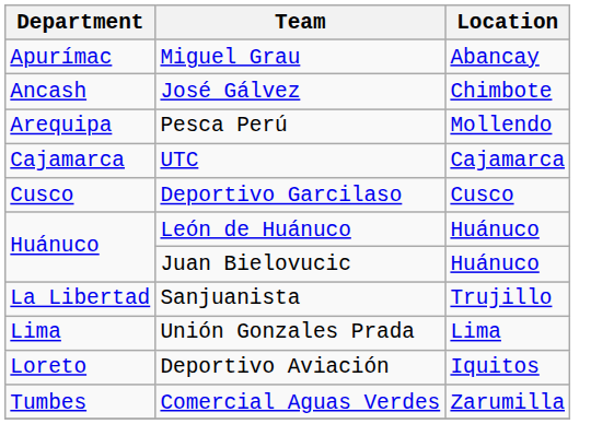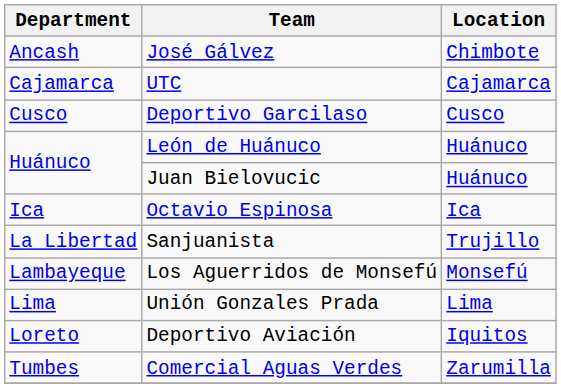 <table class="wikitable">
 <tr>
 <th>Department</th>
 <th>Team</th>
 <th>Location</th>
 </tr>
 <tr>
-<td><a href='#'>Apurímac</a></td>
-<td><a href='#'>Miguel Grau</a></td>
-<td><a href='#'>Abancay</a></td>
-</tr>
-<tr>
 <td><a href='#'>Ancash</a></td>
 <td><a href='#'>José Gálvez</a></td>
 <td><a href='#'>Chimbote</a></td>
-</tr>
-<tr>
-<td><a href='#'>Arequipa</a></td>
-<td>Pesca Perú</td>
-<td><a href='#'>Mollendo</a></td>
 </tr>
 <tr>
 <td><a href='#'>Cajamarca</a></td>
 <td><a href='#'>UTC</a></td>
 <td><a href='#'>Cajamarca</a></td>
 </tr>
 <tr>
 <td><a href='#'>Cusco</a></td>
 <td><a href='#'>Deportivo Garcilaso</a></td>
 <td><a href='#'>Cusco</a></td>
 </tr>
 <tr>
 <td rowspan="2"><a href='#'>Huánuco</a></td>
 <td><a href='#'>León de Huánuco</a></td>
 <td><a href='#'>Huánuco</a></td>
 </tr>
 <tr>
 <td>Juan Bielovucic</td>
 <td><a href='#'>Huánuco</a></td>
 </tr>
 <tr>
+<td><a href='#'>Ica</a></td>
+<td><a href='#'>Octavio Espinosa</a></td>
+<td><a href='#'>Ica</a></td>
+</tr>
+<tr>
 <td><a href='#'>La Libertad</a></td>
 <td>Sanjuanista</td>
 <td><a href='#'>Trujillo</a></td>
+</tr>
+<tr>
+<td><a href='#'>Lambayeque</a></td>
+<td>Los Aguerridos de Monsefú</td>
+<td><a href='#'>Monsefú</a></td>
 </tr>
 <tr>
 <td><a href='#'>Lima</a></td>
 <td>Unión Gonzales Prada</td>
 <td><a href='#'>Lima</a></td>
 </tr>
 <tr>
 <td><a href='#'>Loreto</a></td>
 <td>Deportivo Aviación</td>
 <td><a href='#'>Iquitos</a></td>
 </tr>
 <tr>
 <td><a href='#'>Tumbes</a></td>
 <td><a href='#'>Comercial Aguas Verdes</a></td>
 <td><a href='#'>Zarumilla</a></td>
 </tr>
 <tr>
 </tr>
 </table>
